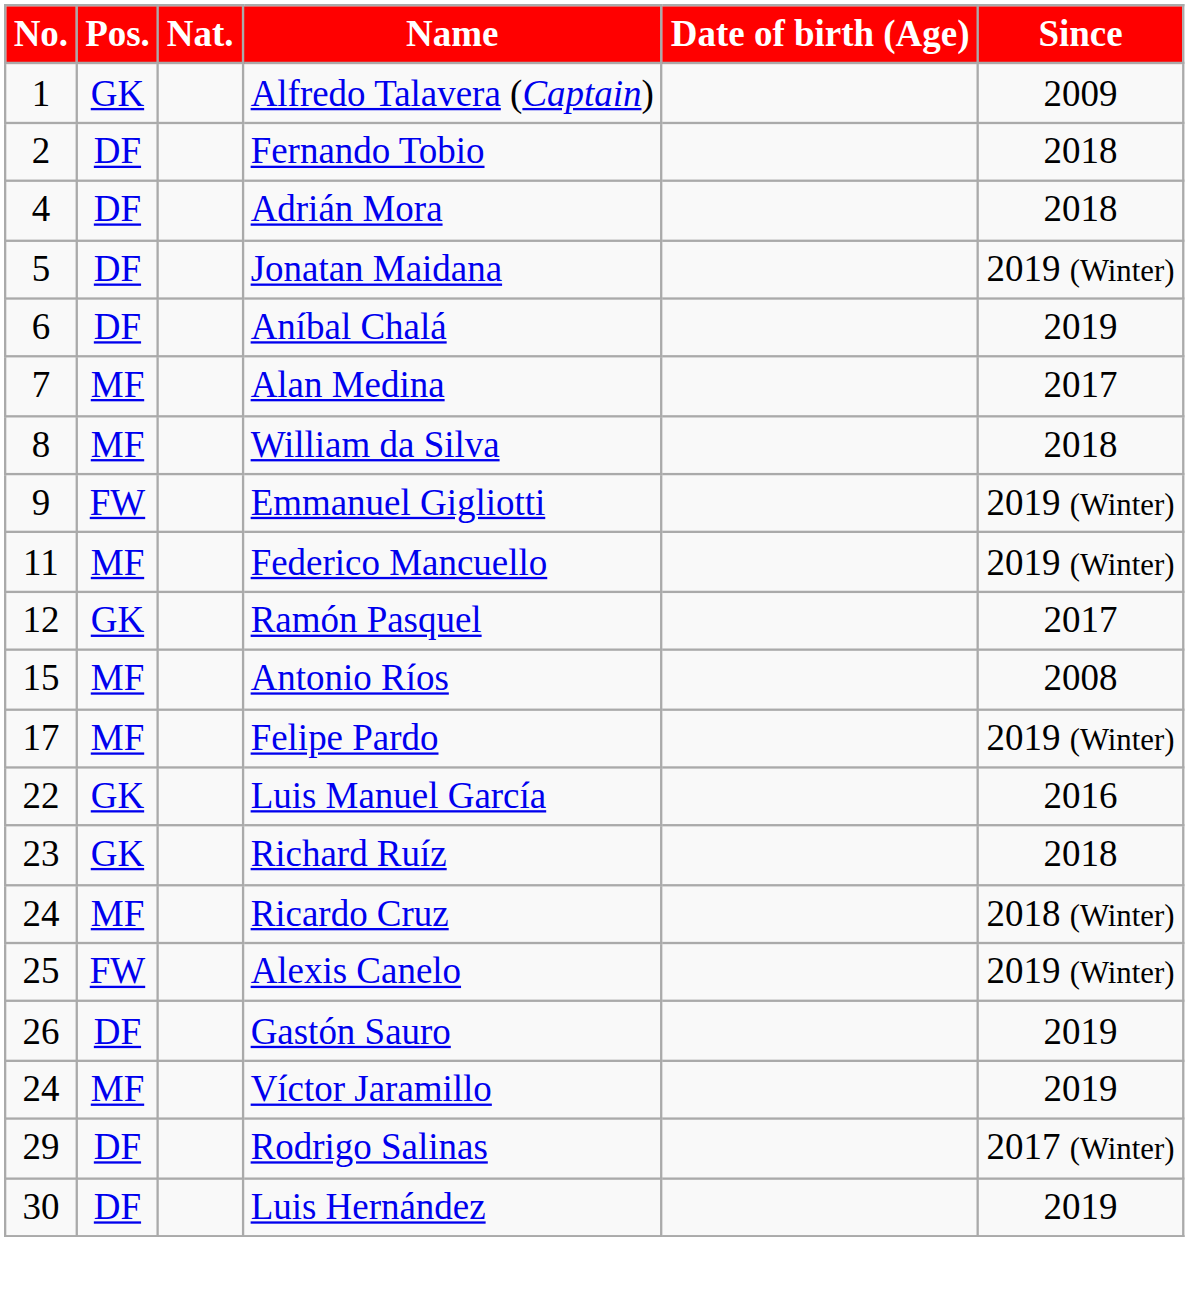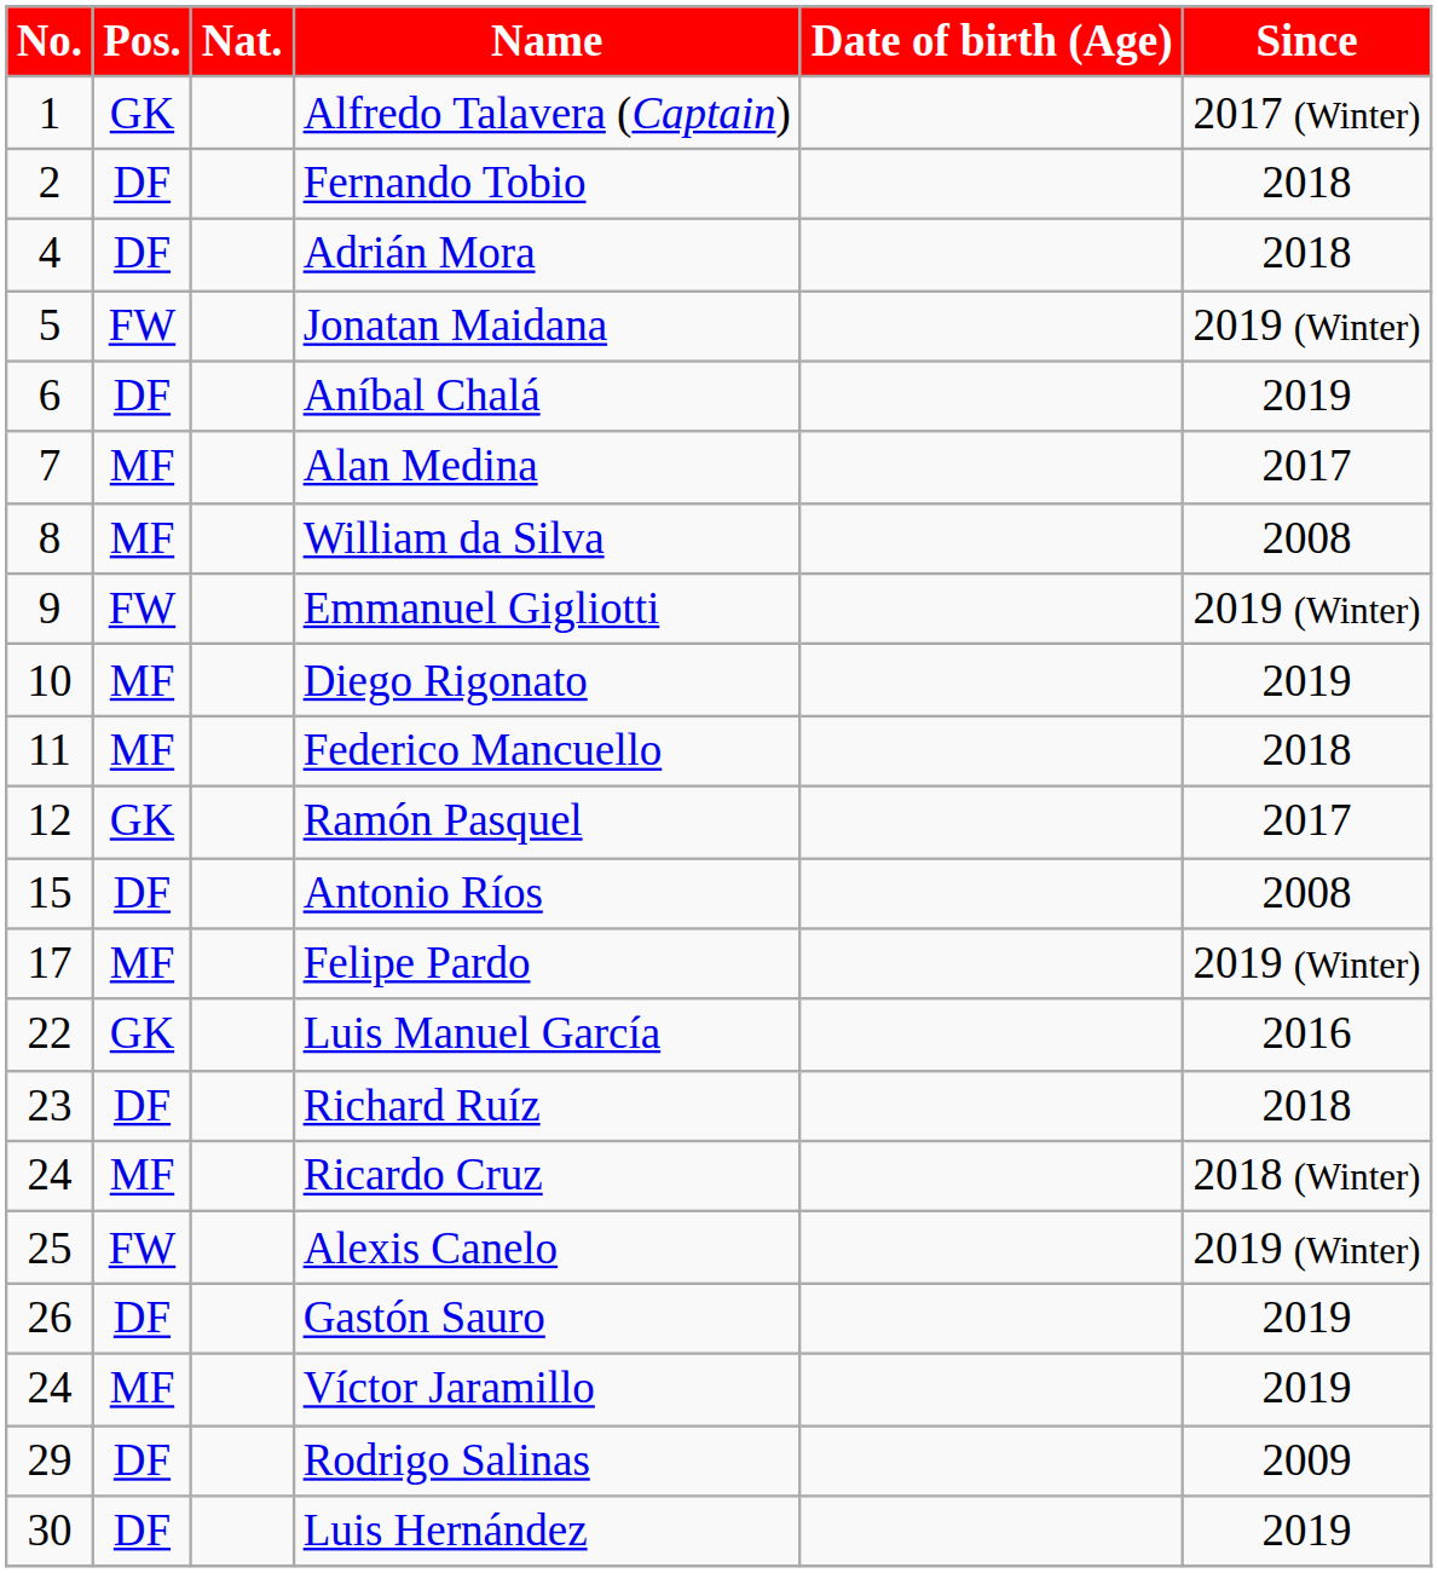 <table class="wikitable sortable" style="text-align:center; font-size:100%">
 <tr>
 <th style="background:#FF0000; color:white; text-align:center;">No.</th>
 <th style="background:#FF0000; color:white; text-align:center;">Pos.</th>
 <th style="background:#FF0000; color:white; text-align:center;">Nat.</th>
 <th style="background:#FF0000; color:white; text-align:center;">Name</th>
 <th style="background:#FF0000; color:white; text-align:center;">Date of birth (Age)</th>
 <th style="background:#FF0000; color:white; text-align:center;">Since</th>
 </tr>
 <tr>
 <td>1</td>
 <td><a href='#'>GK</a></td>
 <td></td>
 <td align=left><a href='#'>Alfredo Talavera</a> (<em><a href='#'>Captain</a></em>)</td>
 <td></td>
-<td>2009</td>
+<td>2017 <small>(Winter)</small></td>
 </tr>
 <tr>
 <td>2</td>
 <td><a href='#'>DF</a></td>
 <td></td>
 <td align=left><a href='#'>Fernando Tobio</a></td>
 <td></td>
 <td>2018</td>
 </tr>
 <tr>
 <td>4</td>
 <td><a href='#'>DF</a></td>
 <td></td>
 <td align=left><a href='#'>Adrián Mora</a></td>
 <td></td>
 <td>2018</td>
 </tr>
 <tr>
 <td>5</td>
-<td><a href='#'>DF</a></td>
+<td><a href='#'>FW</a></td>
 <td></td>
 <td align=left><a href='#'>Jonatan Maidana</a></td>
 <td></td>
 <td>2019 <small>(Winter)</small></td>
 </tr>
 <tr>
 <td>6</td>
 <td><a href='#'>DF</a></td>
 <td></td>
 <td align=left><a href='#'>Aníbal Chalá</a></td>
 <td></td>
 <td>2019</td>
 </tr>
 <tr>
 <td>7</td>
 <td><a href='#'>MF</a></td>
 <td></td>
 <td align=left><a href='#'>Alan Medina</a></td>
 <td></td>
 <td>2017</td>
 </tr>
 <tr>
 <td>8</td>
 <td><a href='#'>MF</a></td>
 <td></td>
 <td align=left><a href='#'>William da Silva</a></td>
 <td></td>
-<td>2018</td>
+<td>2008</td>
 </tr>
 <tr>
 <td>9</td>
 <td><a href='#'>FW</a></td>
 <td></td>
 <td align=left><a href='#'>Emmanuel Gigliotti</a></td>
 <td></td>
 <td>2019 <small>(Winter)</small></td>
 </tr>
 <tr>
+<td>10</td>
+<td><a href='#'>MF</a></td>
+<td></td>
+<td align=left><a href='#'>Diego Rigonato</a></td>
+<td></td>
+<td>2019</td>
+</tr>
+<tr>
 <td>11</td>
 <td><a href='#'>MF</a></td>
 <td></td>
 <td align=left><a href='#'>Federico Mancuello</a></td>
 <td></td>
-<td>2019 <small>(Winter)</small></td>
+<td>2018</td>
 </tr>
 <tr>
 <td>12</td>
 <td><a href='#'>GK</a></td>
 <td></td>
 <td align=left><a href='#'>Ramón Pasquel</a></td>
 <td></td>
 <td>2017</td>
 </tr>
 <tr>
 <td>15</td>
-<td><a href='#'>MF</a></td>
+<td><a href='#'>DF</a></td>
 <td></td>
 <td align=left><a href='#'>Antonio Ríos</a></td>
 <td></td>
 <td>2008</td>
 </tr>
 <tr>
 <td>17</td>
 <td><a href='#'>MF</a></td>
 <td></td>
 <td align=left><a href='#'>Felipe Pardo</a></td>
 <td></td>
 <td>2019 <small>(Winter)</small></td>
 </tr>
 <tr>
 <td>22</td>
 <td><a href='#'>GK</a></td>
 <td></td>
 <td align=left><a href='#'>Luis Manuel García</a></td>
 <td></td>
 <td>2016</td>
 </tr>
 <tr>
 <td>23</td>
-<td><a href='#'>GK</a></td>
+<td><a href='#'>DF</a></td>
 <td></td>
 <td align=left><a href='#'>Richard Ruíz</a></td>
 <td></td>
 <td>2018</td>
 </tr>
 <tr>
 <td>24</td>
 <td><a href='#'>MF</a></td>
 <td></td>
 <td align=left><a href='#'>Ricardo Cruz</a></td>
 <td></td>
 <td>2018 <small>(Winter)</small></td>
 </tr>
 <tr>
 <td>25</td>
 <td><a href='#'>FW</a></td>
 <td></td>
 <td align=left><a href='#'>Alexis Canelo</a></td>
 <td></td>
 <td>2019 <small>(Winter)</small></td>
 </tr>
 <tr>
 <td>26</td>
 <td><a href='#'>DF</a></td>
 <td></td>
 <td align=left><a href='#'>Gastón Sauro</a></td>
 <td></td>
 <td>2019</td>
 </tr>
 <tr>
 <td>24</td>
 <td><a href='#'>MF</a></td>
 <td></td>
 <td align=left><a href='#'>Víctor Jaramillo</a></td>
 <td></td>
 <td>2019</td>
 </tr>
 <tr>
 <td>29</td>
 <td><a href='#'>DF</a></td>
 <td></td>
 <td align=left><a href='#'>Rodrigo Salinas</a></td>
 <td></td>
-<td>2017 <small>(Winter)</small></td>
+<td>2009</td>
 </tr>
 <tr>
 <td>30</td>
 <td><a href='#'>DF</a></td>
 <td></td>
 <td align=left><a href='#'>Luis Hernández</a></td>
 <td></td>
 <td>2019</td>
 </tr>
 <tr>
 </tr>
 </table>
